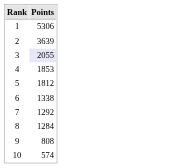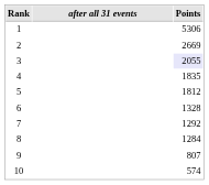 <table cellspacing="1" cellpadding="3" style="border:1px solid #AAAAAA; font-size:86%;">
 <tr bgcolor="#E4E4E4">
 <th style="border-bottom:1px solid #AAAAAA" width=10>Rank</th>
+<th style="border-bottom:1px solid #AAAAAA" width=200><em>after all 31 events</em></th>
 <th style="border-bottom:1px solid #AAAAAA" width=20 align=right>Points</th>
 </tr>
 <tr>
 <td align=center>1</td>
+<td><strong></strong></td>
 <td align=right>5306</td>
 </tr>
 <tr>
 <td align=center>2</td>
-<td align=right>3639</td>
+<td></td>
+<td align=right>2669</td>
 </tr>
 <tr>
 <td align=center>3</td>
+<td></td>
 <td align=right style="background: lavender;">2055</td>
 </tr>
 <tr>
 <td align=center>4</td>
-<td align=right>1853</td>
+<td></td>
+<td align=right>1835</td>
 </tr>
 <tr>
 <td align=center>5</td>
+<td></td>
 <td align=right>1812</td>
 </tr>
 <tr>
 <td align=center>6</td>
-<td align=right>1338</td>
+<td></td>
+<td align=right>1328</td>
 </tr>
 <tr>
 <td align=center>7</td>
+<td></td>
 <td align=right>1292</td>
 </tr>
 <tr>
 <td align=center>8</td>
+<td></td>
 <td align=right>1284</td>
 </tr>
 <tr>
 <td align=center>9</td>
-<td align=right>808</td>
+<td></td>
+<td align=right>807</td>
 </tr>
 <tr>
 <td align=center>10</td>
+<td></td>
 <td align=right>574</td>
 </tr>
 </table>
